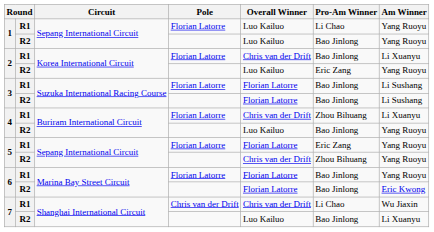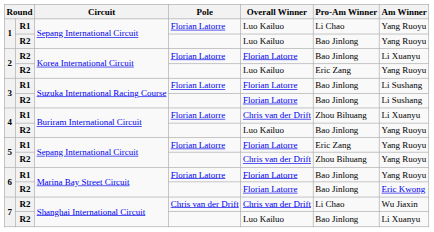 <table class="wikitable" style="font-size:85%;">
 <tr>
 <th colspan="2">Round</th>
 <th>Circuit</th>
 <th>Pole</th>
 <th>Overall Winner</th>
 <th>Pro-Am Winner</th>
 <th>Am Winner</th>
 </tr>
 <tr>
 <th rowspan="2">1</th>
 <th>R1</th>
 <td rowspan="2"> <a href='#'>Sepang International Circuit</a></td>
 <td> <a href='#'>Florian Latorre</a></td>
 <td> Luo Kailuo</td>
 <td> Li Chao</td>
 <td> Yang Ruoyu</td>
 </tr>
 <tr>
 <th>R2</th>
 <td></td>
 <td> Luo Kailuo</td>
 <td> Bao Jinlong</td>
 <td> Yang Ruoyu</td>
 </tr>
 <tr>
 <th rowspan="2">2</th>
-<th>R1</th>
+<th>R2</th>
 <td rowspan="2"> <a href='#'>Korea International Circuit</a></td>
 <td> <a href='#'>Florian Latorre</a></td>
-<td> <a href='#'>Chris van der Drift</a></td>
+<td> <a href='#'>Florian Latorre</a></td>
 <td> Bao Jinlong</td>
 <td> Li Xuanyu</td>
 </tr>
 <tr>
 <th>R2</th>
 <td></td>
 <td> Luo Kailuo</td>
 <td> Eric Zang</td>
 <td> Yang Ruoyu</td>
 </tr>
 <tr>
 <th rowspan="2">3</th>
 <th>R1</th>
 <td rowspan="2"> <a href='#'>Suzuka International Racing Course</a></td>
 <td> <a href='#'>Florian Latorre</a></td>
 <td> <a href='#'>Florian Latorre</a></td>
 <td> Bao Jinlong</td>
 <td> Li Sushang</td>
 </tr>
 <tr>
 <th>R2</th>
 <td></td>
 <td> <a href='#'>Florian Latorre</a></td>
 <td> Bao Jinlong</td>
 <td> Li Sushang</td>
 </tr>
 <tr>
 <th rowspan="2">4</th>
 <th>R1</th>
 <td rowspan="2"><em></em> <a href='#'>Buriram International Circuit</a></td>
 <td> <a href='#'>Florian Latorre</a></td>
 <td> <a href='#'>Chris van der Drift</a></td>
 <td> Zhou Bihuang</td>
 <td> Li Xuanyu</td>
 </tr>
 <tr>
 <th>R2</th>
 <td></td>
 <td> Luo Kailuo</td>
 <td> Bao Jinlong</td>
 <td> Yang Ruoyu</td>
 </tr>
 <tr>
 <th rowspan="2">5</th>
 <th>R1</th>
 <td rowspan="2"> <a href='#'>Sepang International Circuit</a></td>
 <td> <a href='#'>Florian Latorre</a></td>
 <td> <a href='#'>Florian Latorre</a></td>
 <td> Eric Zang</td>
 <td> Yang Ruoyu</td>
 </tr>
 <tr>
 <th>R2</th>
 <td></td>
 <td> <a href='#'>Chris van der Drift</a></td>
 <td> Zhou Bihuang</td>
 <td> Yang Ruoyu</td>
 </tr>
 <tr>
 <th rowspan="2">6</th>
 <th>R1</th>
 <td rowspan="2"> <a href='#'>Marina Bay Street Circuit</a></td>
 <td> <a href='#'>Florian Latorre</a></td>
 <td> <a href='#'>Florian Latorre</a></td>
 <td> Bao Jinlong</td>
 <td> Yang Ruoyu</td>
 </tr>
 <tr>
 <th>R2</th>
 <td></td>
 <td> <a href='#'>Florian Latorre</a></td>
 <td> Bao Jinlong</td>
 <td> <a href='#'>Eric Kwong</a></td>
 </tr>
 <tr>
 <th rowspan="2">7</th>
-<th>R1</th>
+<th>R2</th>
 <td rowspan="2"> <a href='#'>Shanghai International Circuit</a></td>
 <td> <a href='#'>Chris van der Drift</a></td>
 <td> <a href='#'>Chris van der Drift</a></td>
 <td> Li Chao</td>
 <td> Wu Jiaxin</td>
 </tr>
 <tr>
 <th>R2</th>
 <td></td>
 <td> Luo Kailuo</td>
 <td> Bao Jinlong</td>
 <td> Li Xuanyu</td>
 </tr>
 </table>
